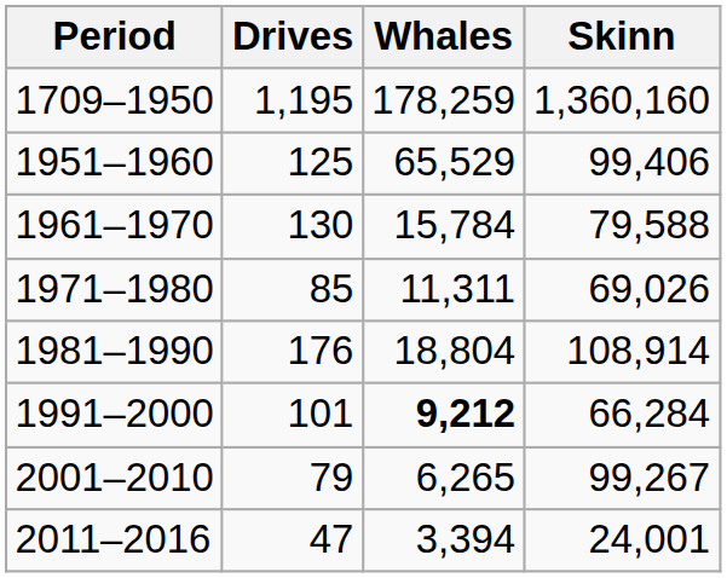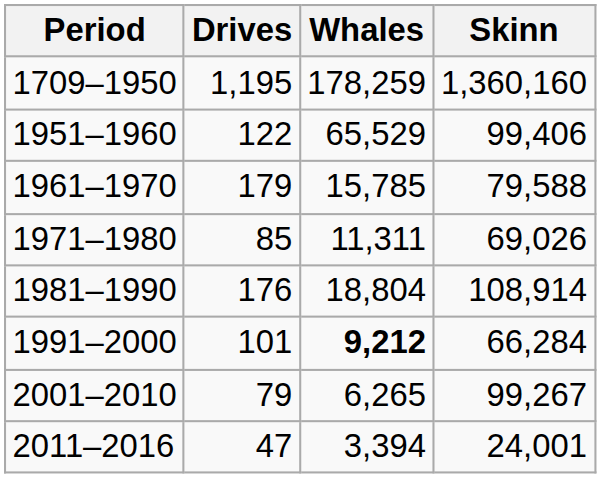 <table class="wikitable sortable">
 <tr>
 <th>Period</th>
 <th>Drives</th>
 <th>Whales</th>
 <th>Skinn</th>
 </tr>
 <tr>
 <td>1709–1950</td>
 <td style="text-align:right;">1,195</td>
 <td style="text-align:right;">178,259</td>
 <td style="text-align:right;">1,360,160</td>
 </tr>
 <tr>
 <td>1951–1960</td>
-<td style="text-align:right;">125</td>
+<td style="text-align:right;">122</td>
 <td style="text-align:right;">65,529</td>
 <td style="text-align:right;">99,406</td>
 </tr>
 <tr>
 <td>1961–1970</td>
-<td style="text-align:right;">130</td>
-<td style="text-align:right;">15,784</td>
+<td style="text-align:right;">179</td>
+<td style="text-align:right;">15,785</td>
 <td style="text-align:right;">79,588</td>
 </tr>
 <tr>
 <td>1971–1980</td>
 <td style="text-align:right;">85</td>
 <td style="text-align:right;">11,311</td>
 <td style="text-align:right;">69,026</td>
 </tr>
 <tr>
 <td>1981–1990</td>
 <td style="text-align:right;">176</td>
 <td style="text-align:right;">18,804</td>
 <td style="text-align:right;">108,914</td>
 </tr>
 <tr>
 <td>1991–2000</td>
 <td style="text-align:right;">101</td>
 <td style="text-align:right;"><strong>9,212</strong></td>
 <td style="text-align:right;">66,284</td>
 </tr>
 <tr>
 <td>2001–2010</td>
 <td style="text-align:right;">79</td>
 <td style="text-align:right;">6,265</td>
 <td style="text-align:right;">99,267</td>
 </tr>
 <tr>
 <td>2011–2016</td>
 <td style="text-align:right;">47</td>
 <td style="text-align:right;">3,394</td>
 <td style="text-align:right;">24,001</td>
 </tr>
 </table>
